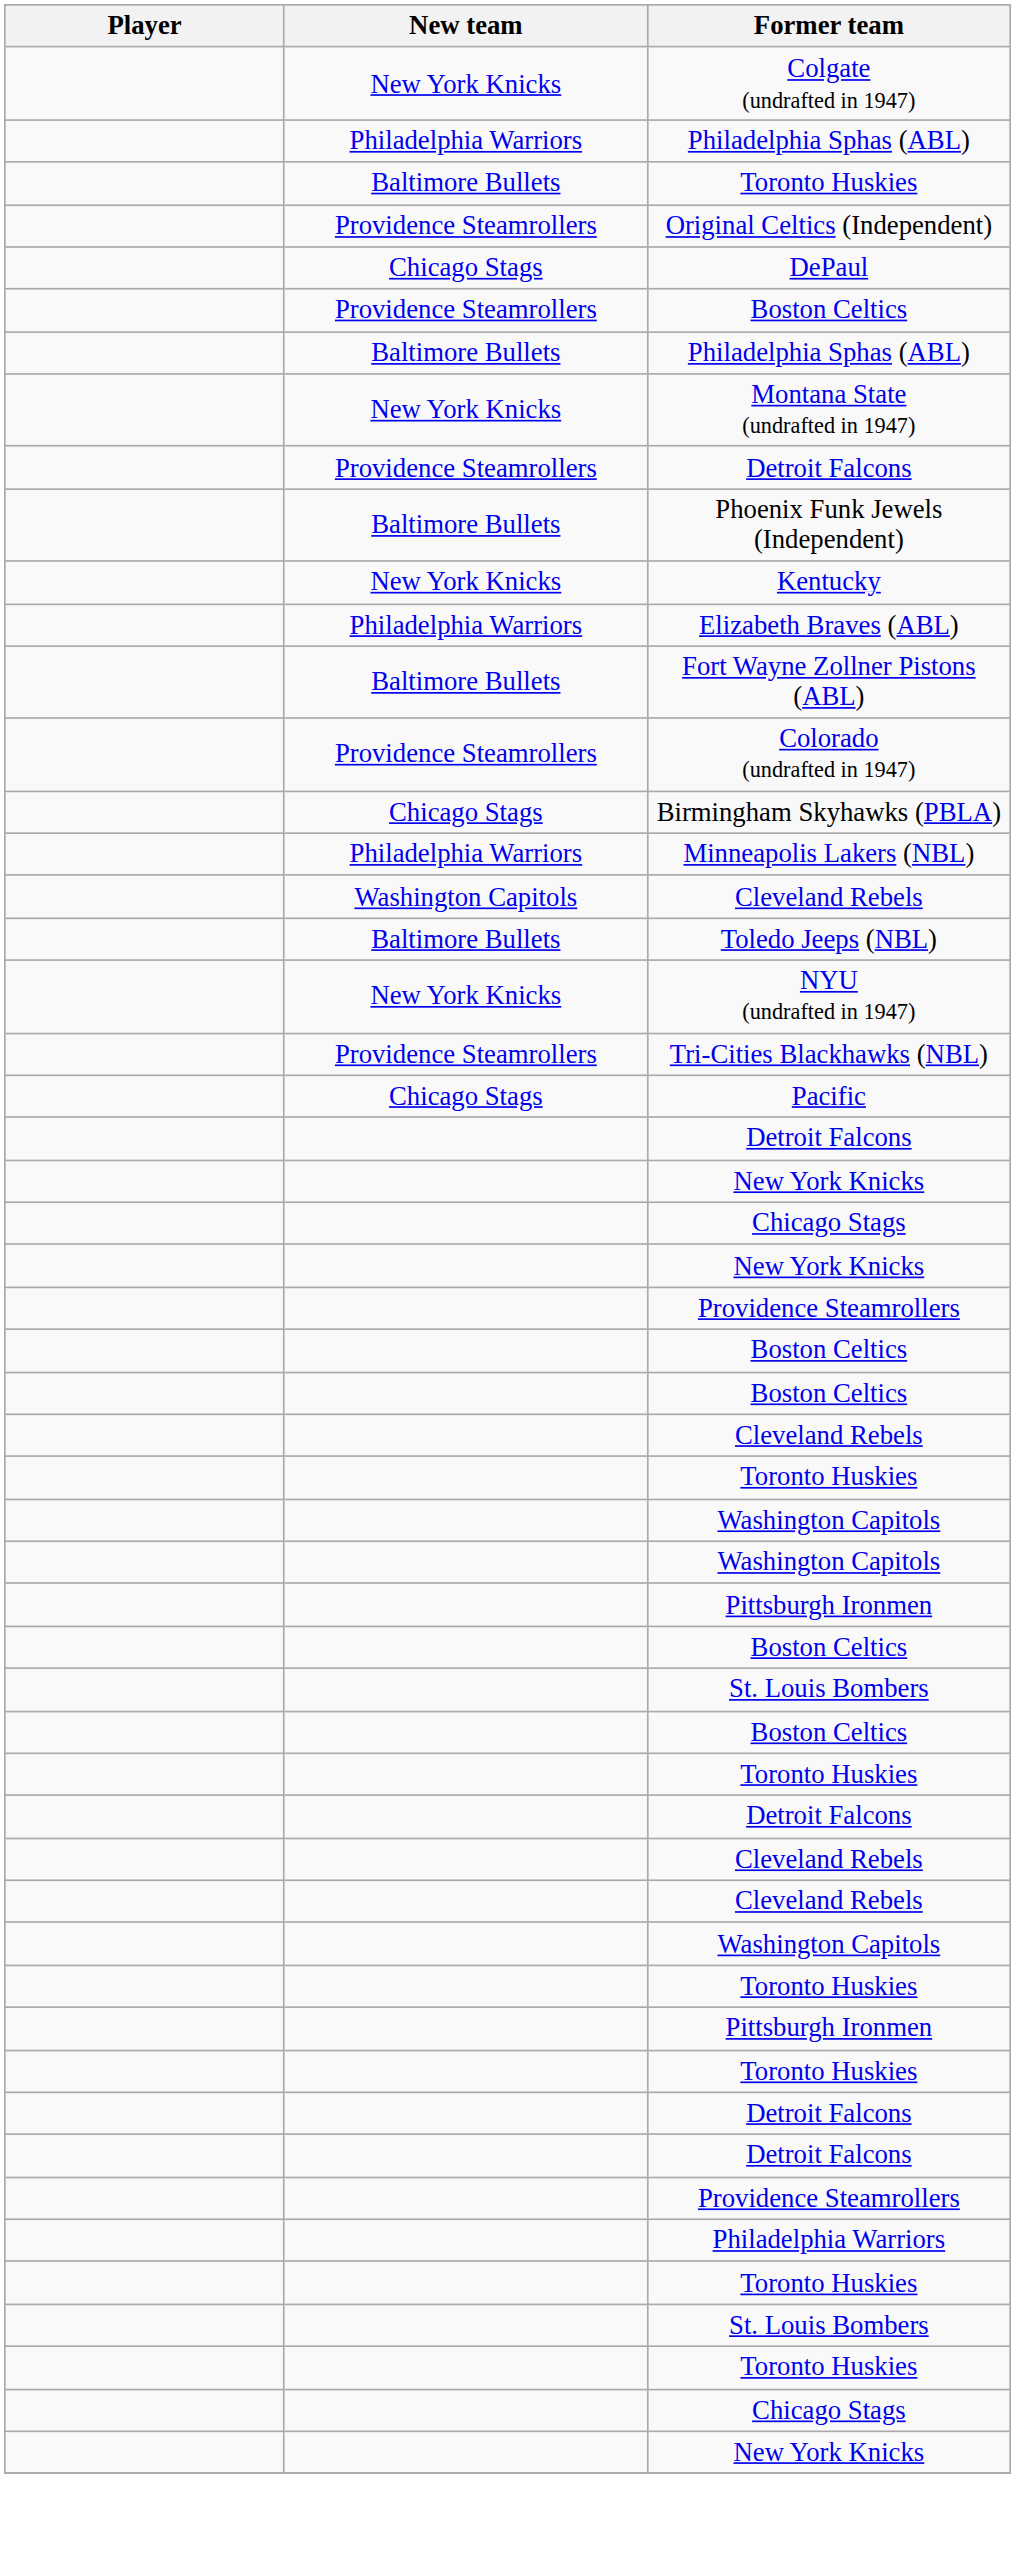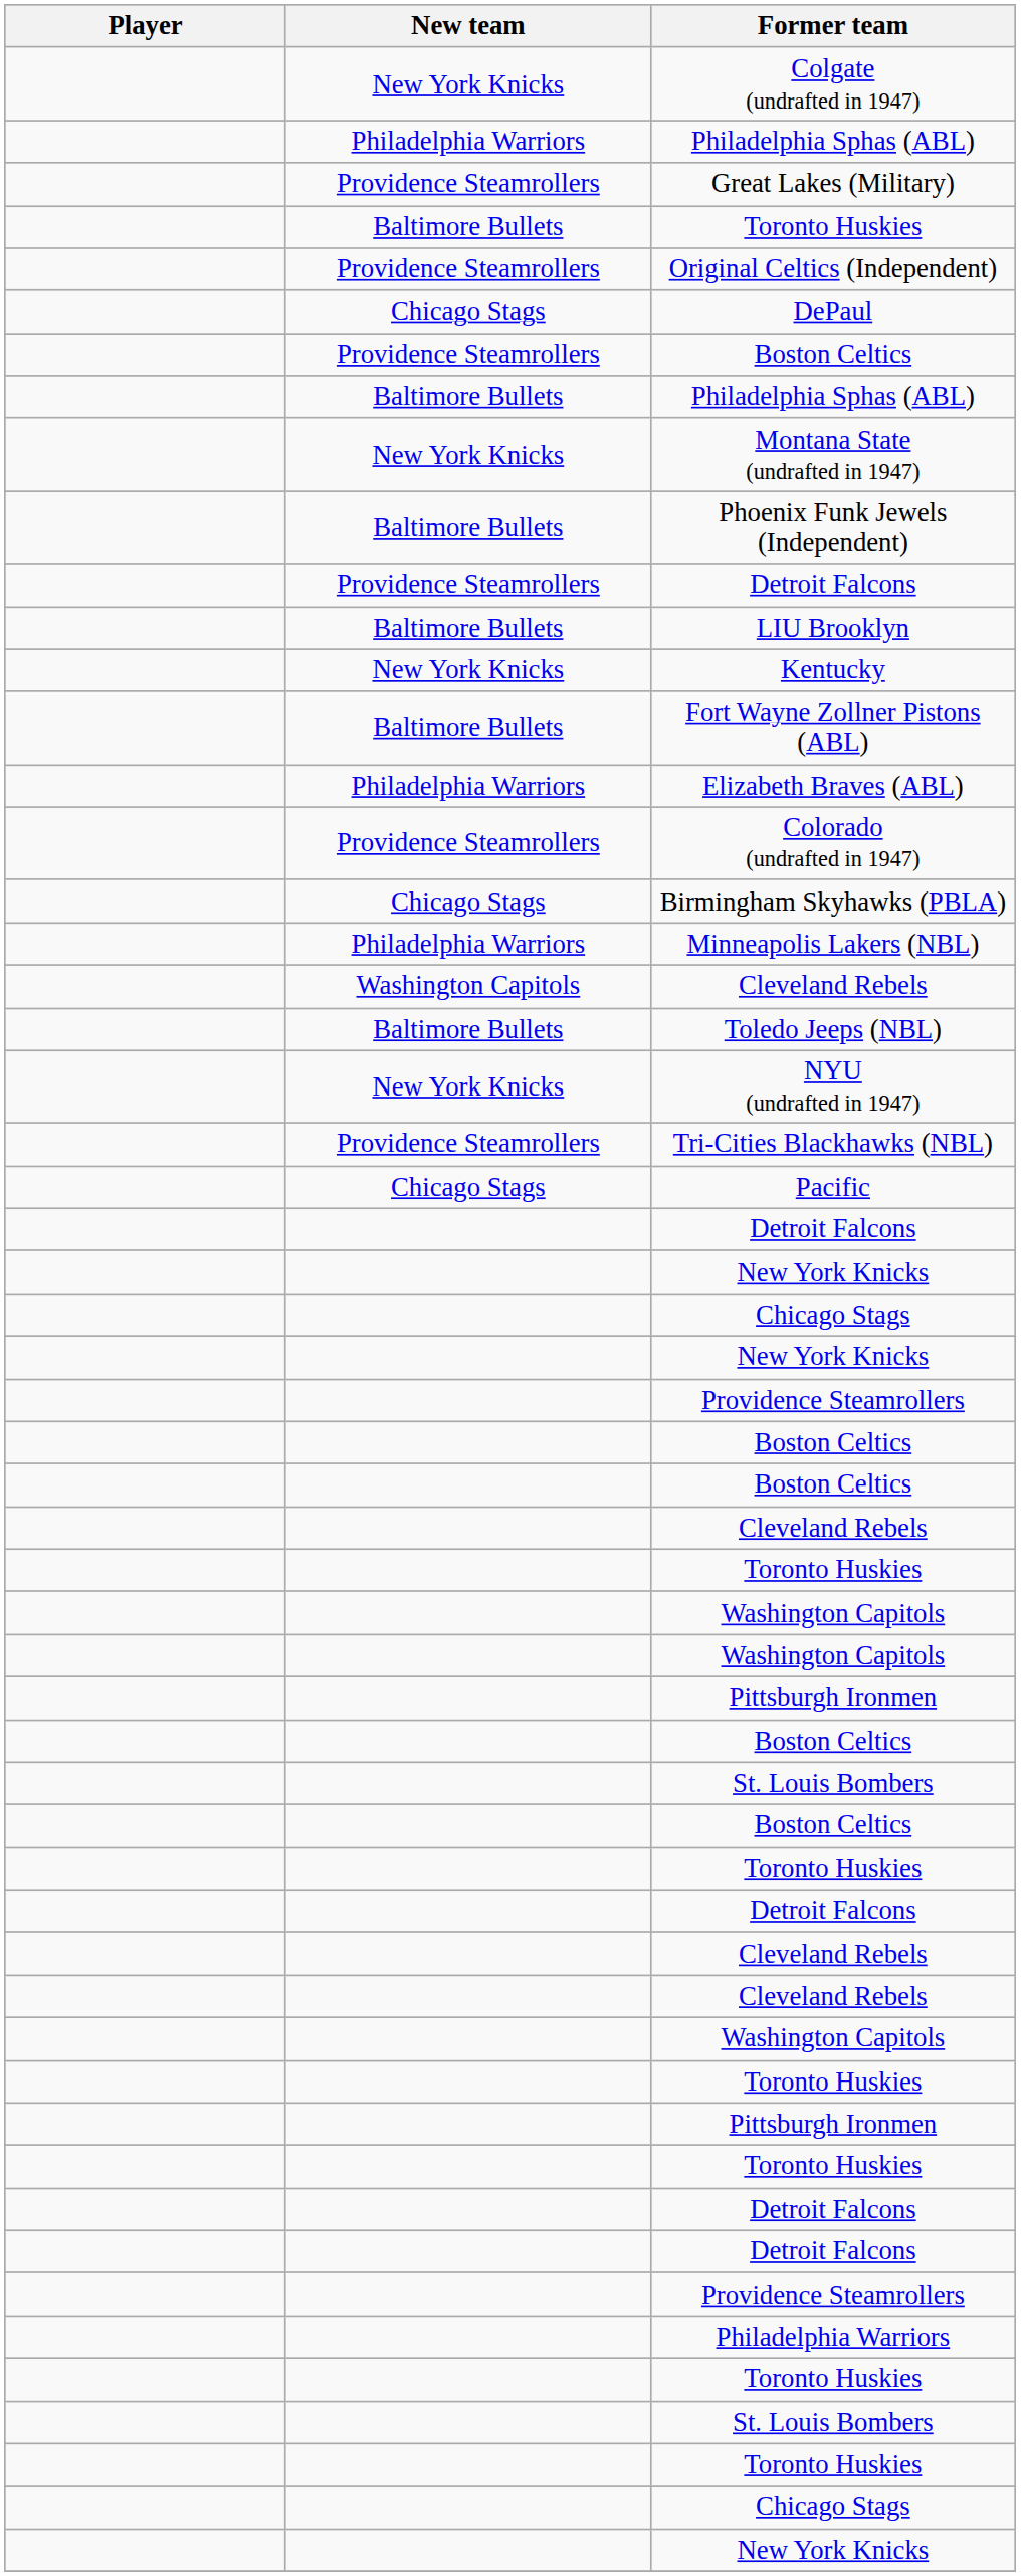 <table class="wikitable sortable" style="text-align:center">
 <tr>
 <th style="width:160px">Player</th>
 <th style="width:210px">New team</th>
 <th style="width:210px">Former team</th>
 </tr>
 <tr>
 <td align="left"></td>
 <td><a href='#'>New York Knicks</a></td>
 <td><a href='#'>Colgate</a> <br> <small> (undrafted in 1947) </small></td>
 </tr>
 <tr>
 <td align="left"></td>
 <td><a href='#'>Philadelphia Warriors</a></td>
 <td><a href='#'>Philadelphia Sphas</a> (<a href='#'>ABL</a>)</td>
+</tr>
+<tr>
+<td align="left"></td>
+<td><a href='#'>Providence Steamrollers</a></td>
+<td>Great Lakes (Military)</td>
 </tr>
 <tr>
 <td align="left"></td>
 <td><a href='#'>Baltimore Bullets</a></td>
 <td><a href='#'>Toronto Huskies</a></td>
 </tr>
 <tr>
 <td align="left"></td>
 <td><a href='#'>Providence Steamrollers</a></td>
 <td><a href='#'>Original Celtics</a> (Independent)</td>
 </tr>
 <tr>
 <td align="left"></td>
 <td><a href='#'>Chicago Stags</a></td>
 <td><a href='#'>DePaul</a></td>
 </tr>
 <tr>
 <td align="left"></td>
 <td><a href='#'>Providence Steamrollers</a></td>
 <td><a href='#'>Boston Celtics</a></td>
 </tr>
 <tr>
 <td align="left"></td>
 <td><a href='#'>Baltimore Bullets</a></td>
 <td><a href='#'>Philadelphia Sphas</a> (<a href='#'>ABL</a>)</td>
 </tr>
 <tr>
 <td align="left"></td>
 <td><a href='#'>New York Knicks</a></td>
 <td><a href='#'>Montana State</a> <br> <small> (undrafted in 1947) </small></td>
 </tr>
 <tr>
 <td align="left"></td>
+<td><a href='#'>Baltimore Bullets</a></td>
+<td>Phoenix Funk Jewels (Independent)</td>
+</tr>
+<tr>
+<td align="left"></td>
 <td><a href='#'>Providence Steamrollers</a></td>
 <td><a href='#'>Detroit Falcons</a></td>
 </tr>
 <tr>
 <td align="left"></td>
 <td><a href='#'>Baltimore Bullets</a></td>
-<td>Phoenix Funk Jewels (Independent)</td>
+<td><a href='#'>LIU Brooklyn</a></td>
 </tr>
 <tr>
 <td align="left"></td>
 <td><a href='#'>New York Knicks</a></td>
 <td><a href='#'>Kentucky</a></td>
 </tr>
 <tr>
 <td align="left"></td>
-<td><a href='#'>Philadelphia Warriors</a></td>
-<td><a href='#'>Elizabeth Braves</a> (<a href='#'>ABL</a>)</td>
+<td><a href='#'>Baltimore Bullets</a></td>
+<td><a href='#'>Fort Wayne Zollner Pistons</a> (<a href='#'>ABL</a>)</td>
 </tr>
 <tr>
 <td align="left"></td>
-<td><a href='#'>Baltimore Bullets</a></td>
-<td><a href='#'>Fort Wayne Zollner Pistons</a> (<a href='#'>ABL</a>)</td>
+<td><a href='#'>Philadelphia Warriors</a></td>
+<td><a href='#'>Elizabeth Braves</a> (<a href='#'>ABL</a>)</td>
 </tr>
 <tr>
 <td align="left"></td>
 <td><a href='#'>Providence Steamrollers</a></td>
 <td><a href='#'>Colorado</a> <br> <small> (undrafted in 1947) </small></td>
 </tr>
 <tr>
 <td align="left"></td>
 <td><a href='#'>Chicago Stags</a></td>
 <td>Birmingham Skyhawks (<a href='#'>PBLA</a>)</td>
 </tr>
 <tr>
 <td align="left"></td>
 <td><a href='#'>Philadelphia Warriors</a></td>
 <td><a href='#'>Minneapolis Lakers</a> (<a href='#'>NBL</a>)</td>
 </tr>
 <tr>
 <td align="left"></td>
 <td><a href='#'>Washington Capitols</a></td>
 <td><a href='#'>Cleveland Rebels</a></td>
 </tr>
 <tr>
 <td align="left"></td>
 <td><a href='#'>Baltimore Bullets</a></td>
 <td><a href='#'>Toledo Jeeps</a> (<a href='#'>NBL</a>)</td>
 </tr>
 <tr>
 <td align="left"></td>
 <td><a href='#'>New York Knicks</a></td>
 <td><a href='#'>NYU</a> <br> <small> (undrafted in 1947) </small></td>
 </tr>
 <tr>
 <td align="left"></td>
 <td><a href='#'>Providence Steamrollers</a></td>
 <td><a href='#'>Tri-Cities Blackhawks</a> (<a href='#'>NBL</a>)</td>
 </tr>
 <tr>
 <td align="left"></td>
 <td><a href='#'>Chicago Stags</a></td>
 <td><a href='#'>Pacific</a></td>
 </tr>
 <tr>
 <td align="left"></td>
 <td></td>
 <td><a href='#'>Detroit Falcons</a></td>
 </tr>
 <tr>
 <td align="left"></td>
 <td></td>
 <td><a href='#'>New York Knicks</a></td>
 </tr>
 <tr>
 <td align="left"></td>
 <td></td>
 <td><a href='#'>Chicago Stags</a></td>
 </tr>
 <tr>
 <td align="left"></td>
 <td></td>
 <td><a href='#'>New York Knicks</a></td>
 </tr>
 <tr>
 <td align="left"></td>
 <td></td>
 <td><a href='#'>Providence Steamrollers</a></td>
 </tr>
 <tr>
 <td align="left"></td>
 <td></td>
 <td><a href='#'>Boston Celtics</a></td>
 </tr>
 <tr>
 <td align="left"></td>
 <td></td>
 <td><a href='#'>Boston Celtics</a></td>
 </tr>
 <tr>
 <td align="left"></td>
 <td></td>
 <td><a href='#'>Cleveland Rebels</a></td>
 </tr>
 <tr>
 <td align="left"></td>
 <td></td>
 <td><a href='#'>Toronto Huskies</a></td>
 </tr>
 <tr>
 <td align="left"></td>
 <td></td>
 <td><a href='#'>Washington Capitols</a></td>
 </tr>
 <tr>
 <td align="left"></td>
 <td></td>
 <td><a href='#'>Washington Capitols</a></td>
 </tr>
 <tr>
 <td align="left"></td>
 <td></td>
 <td><a href='#'>Pittsburgh Ironmen</a></td>
 </tr>
 <tr>
 <td align="left"></td>
 <td></td>
 <td><a href='#'>Boston Celtics</a></td>
 </tr>
 <tr>
 <td align="left"></td>
 <td></td>
 <td><a href='#'>St. Louis Bombers</a></td>
 </tr>
 <tr>
 <td align="left"></td>
 <td></td>
 <td><a href='#'>Boston Celtics</a></td>
 </tr>
 <tr>
 <td align="left"></td>
 <td></td>
 <td><a href='#'>Toronto Huskies</a></td>
 </tr>
 <tr>
 <td align="left"></td>
 <td></td>
 <td><a href='#'>Detroit Falcons</a></td>
 </tr>
 <tr>
 <td align="left"></td>
 <td></td>
 <td><a href='#'>Cleveland Rebels</a></td>
 </tr>
 <tr>
 <td align="left"></td>
 <td></td>
 <td><a href='#'>Cleveland Rebels</a></td>
 </tr>
 <tr>
 <td align="left"></td>
 <td></td>
 <td><a href='#'>Washington Capitols</a></td>
 </tr>
 <tr>
 <td align="left"></td>
 <td></td>
 <td><a href='#'>Toronto Huskies</a></td>
 </tr>
 <tr>
 <td align="left"></td>
 <td></td>
 <td><a href='#'>Pittsburgh Ironmen</a></td>
 </tr>
 <tr>
 <td align="left"></td>
 <td></td>
 <td><a href='#'>Toronto Huskies</a></td>
 </tr>
 <tr>
 <td align="left"></td>
 <td></td>
 <td><a href='#'>Detroit Falcons</a></td>
 </tr>
 <tr>
 <td align="left"></td>
 <td></td>
 <td><a href='#'>Detroit Falcons</a></td>
 </tr>
 <tr>
 <td align="left"></td>
 <td></td>
 <td><a href='#'>Providence Steamrollers</a></td>
 </tr>
 <tr>
 <td align="left"></td>
 <td></td>
 <td><a href='#'>Philadelphia Warriors</a></td>
 </tr>
 <tr>
 <td align="left"></td>
 <td></td>
 <td><a href='#'>Toronto Huskies</a></td>
 </tr>
 <tr>
 <td align="left"></td>
 <td></td>
 <td><a href='#'>St. Louis Bombers</a></td>
 </tr>
 <tr>
 <td align="left"></td>
 <td></td>
 <td><a href='#'>Toronto Huskies</a></td>
 </tr>
 <tr>
 <td align="left"></td>
 <td></td>
 <td><a href='#'>Chicago Stags</a></td>
 </tr>
 <tr>
 <td align="left"></td>
 <td></td>
 <td><a href='#'>New York Knicks</a></td>
 </tr>
 <tr>
 </tr>
 </table>
